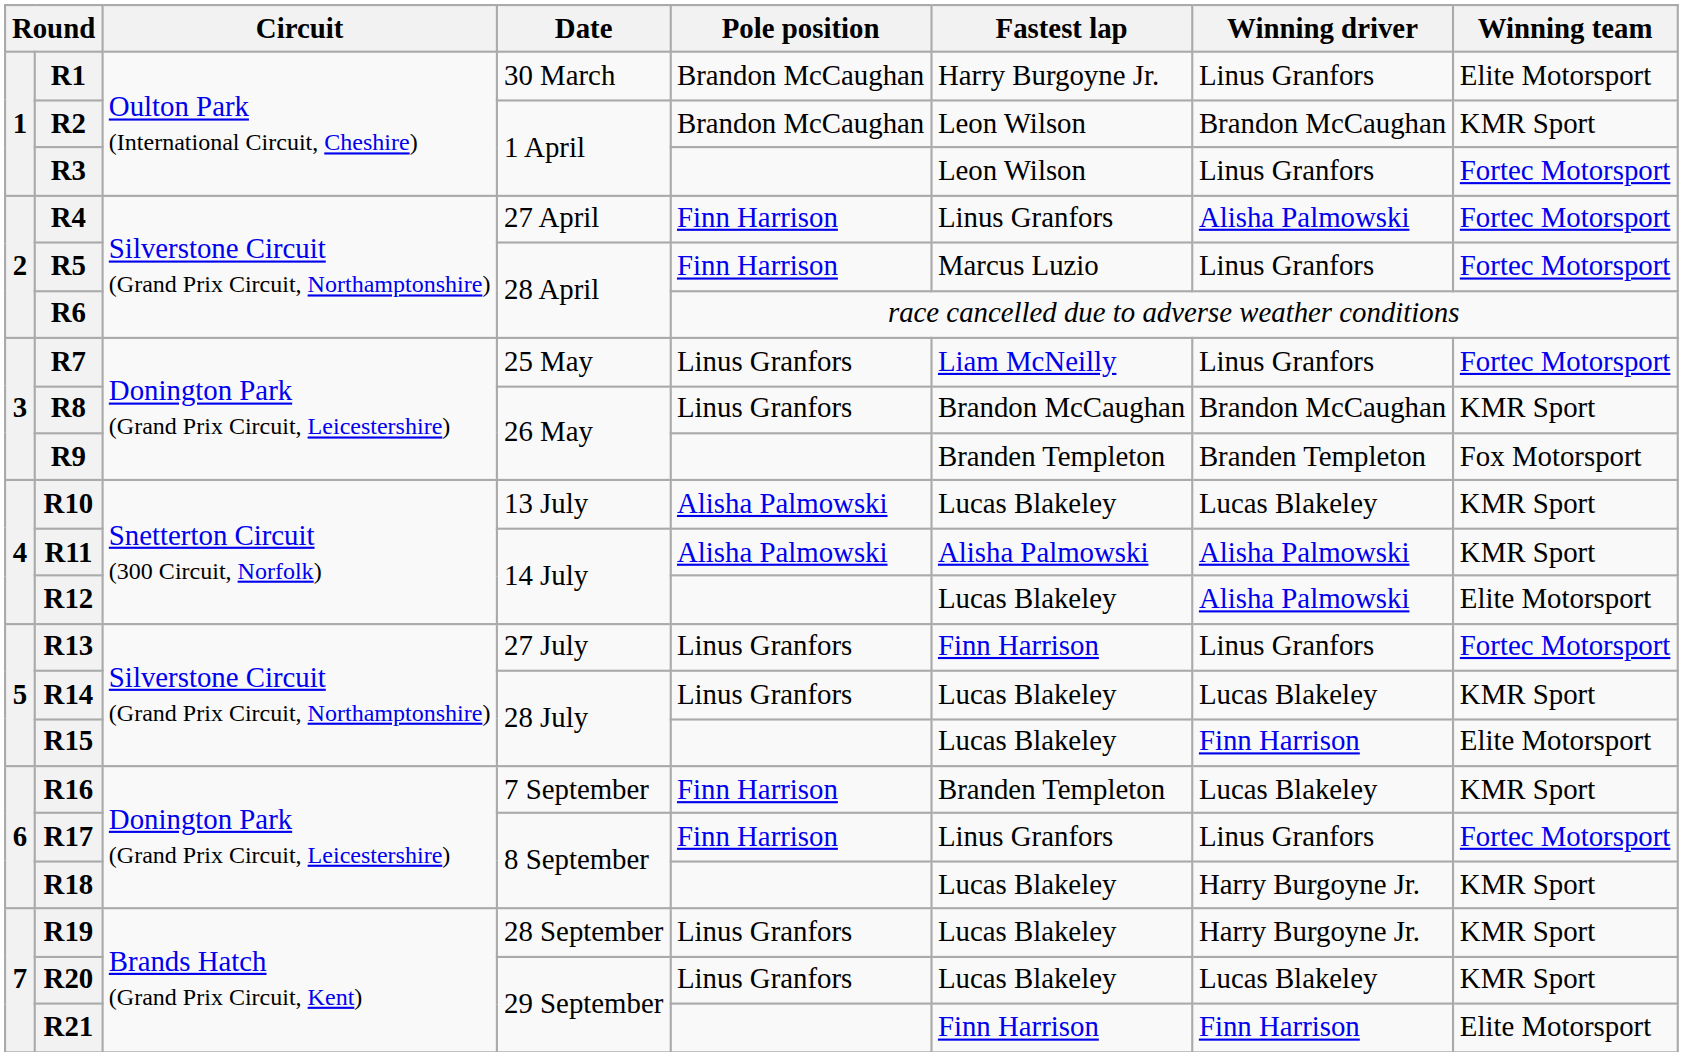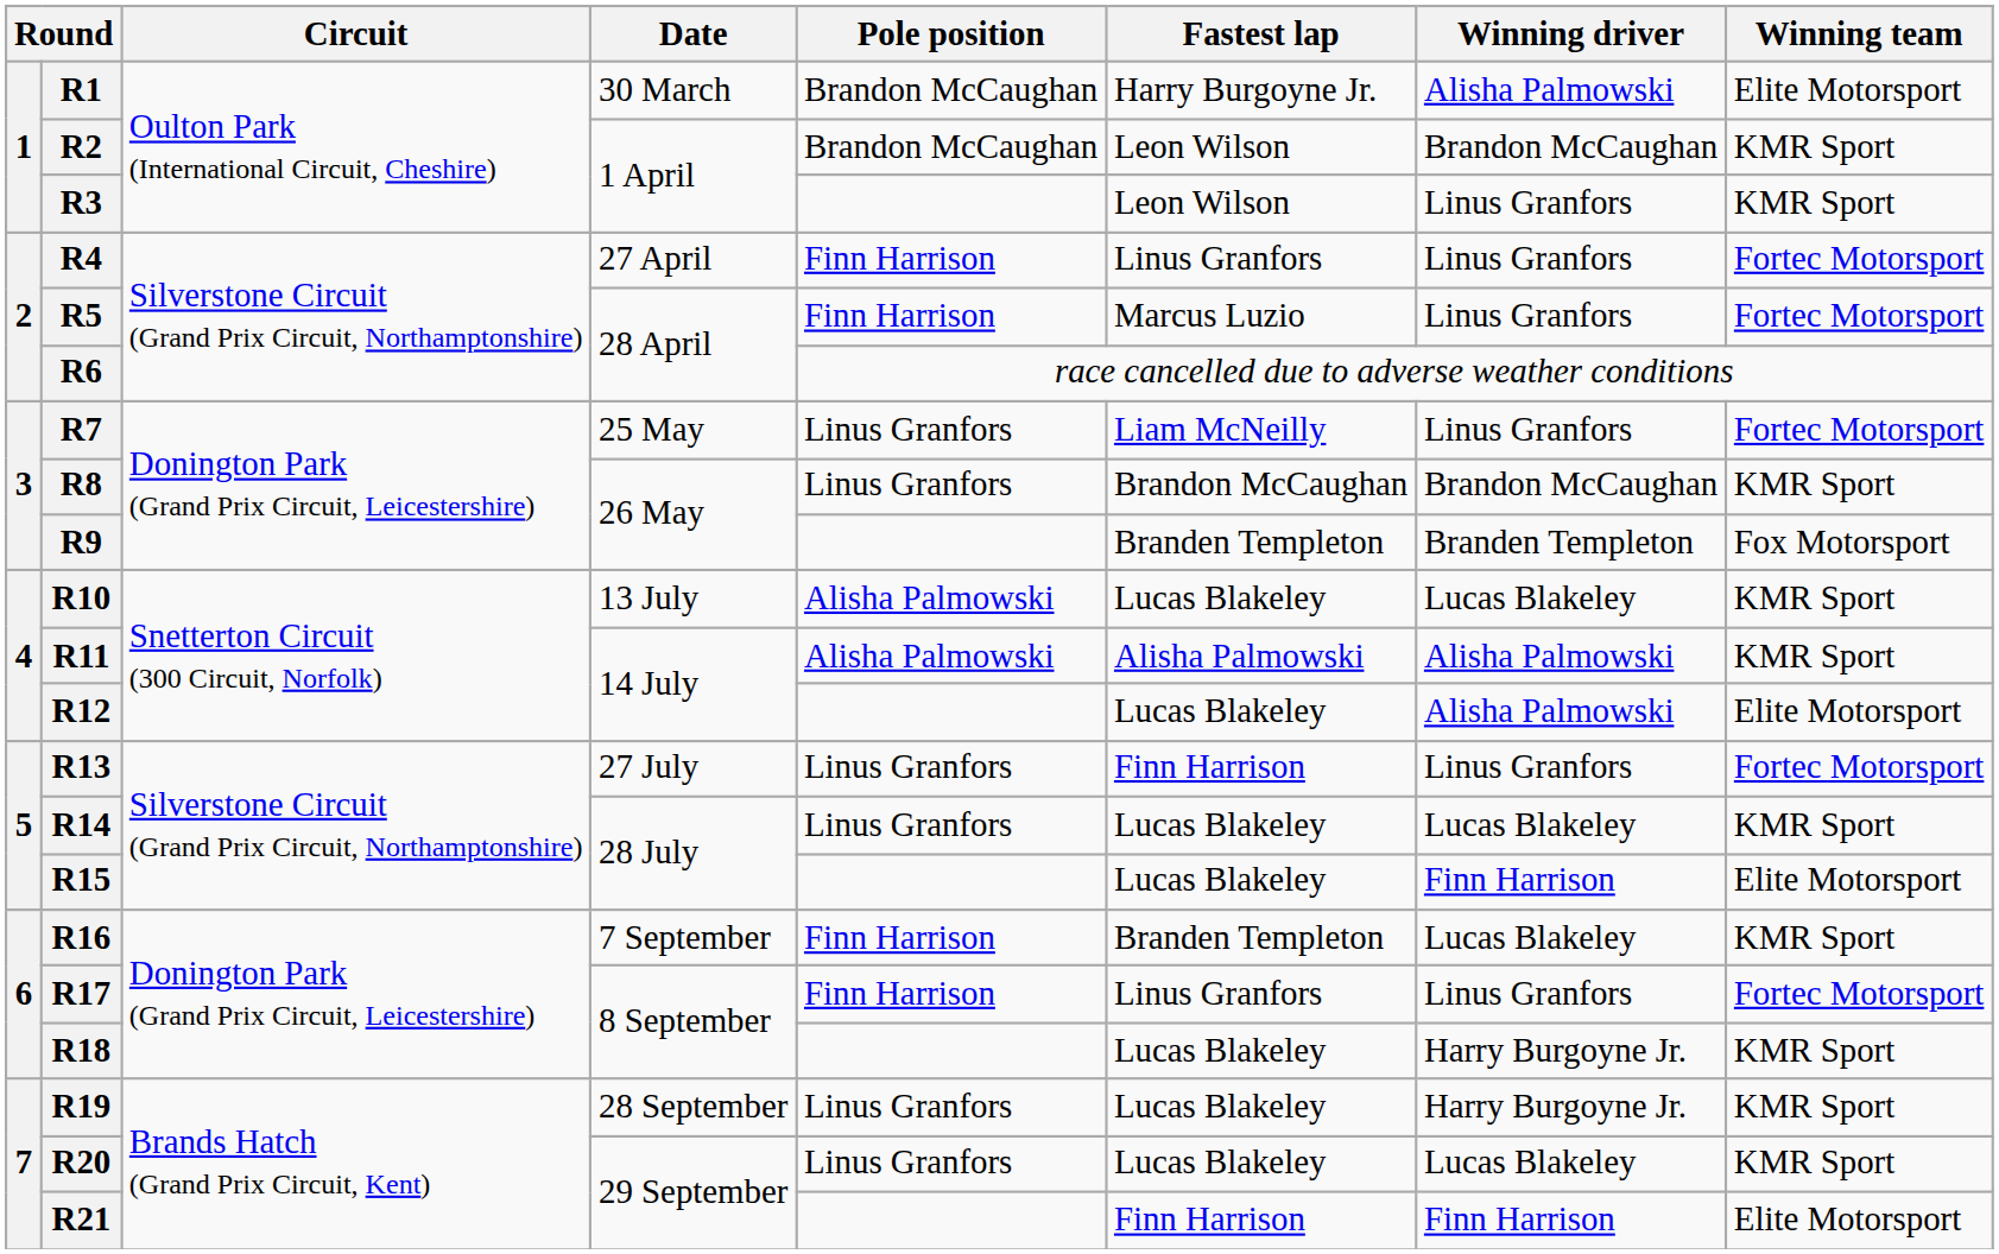 <table class="wikitable" style="font-size: 85%">
 <tr>
 <th colspan=2>Round</th>
 <th>Circuit</th>
 <th>Date</th>
 <th>Pole position</th>
 <th>Fastest lap</th>
 <th>Winning driver</th>
 <th>Winning team</th>
 </tr>
 <tr>
 <th rowspan=3>1</th>
 <th>R1</th>
 <td rowspan=3><a href='#'>Oulton Park</a><br><small>(International Circuit, <a href='#'>Cheshire</a>)</small></td>
 <td>30 March</td>
 <td nowrap> Brandon McCaughan</td>
 <td> Harry Burgoyne Jr.</td>
-<td> Linus Granfors</td>
+<td> <a href='#'>Alisha Palmowski</a></td>
 <td> Elite Motorsport</td>
 </tr>
 <tr>
 <th>R2</th>
 <td rowspan="2">1 April</td>
 <td> Brandon McCaughan</td>
 <td> Leon Wilson</td>
 <td nowrap> Brandon McCaughan</td>
 <td> KMR Sport</td>
 </tr>
 <tr>
 <th>R3</th>
 <td></td>
 <td> Leon Wilson</td>
 <td> Linus Granfors</td>
-<td nowrap> <a href='#'>Fortec Motorsport</a></td>
+<td> KMR Sport</td>
 </tr>
 <tr>
 <th rowspan=3>2</th>
 <th>R4</th>
 <td rowspan=3><a href='#'>Silverstone Circuit</a><br><small>(Grand Prix Circuit, <a href='#'>Northamptonshire</a>)</small></td>
 <td>27 April</td>
 <td> <a href='#'>Finn Harrison</a></td>
 <td> Linus Granfors</td>
-<td> <a href='#'>Alisha Palmowski</a></td>
+<td> Linus Granfors</td>
 <td> <a href='#'>Fortec Motorsport</a></td>
 </tr>
 <tr>
 <th>R5</th>
 <td rowspan="2">28 April</td>
 <td> <a href='#'>Finn Harrison</a></td>
 <td> Marcus Luzio</td>
 <td> Linus Granfors</td>
 <td> <a href='#'>Fortec Motorsport</a></td>
 </tr>
 <tr>
 <th>R6</th>
 <td colspan="4"  align="center"><em>race cancelled due to adverse weather conditions</em></td>
 </tr>
 <tr>
 <th rowspan=3>3</th>
 <th>R7</th>
 <td rowspan=3><a href='#'>Donington Park</a><br><small>(Grand Prix Circuit, <a href='#'>Leicestershire</a>)</small></td>
 <td>25 May</td>
 <td> Linus Granfors</td>
 <td> <a href='#'>Liam McNeilly</a></td>
 <td> Linus Granfors</td>
 <td> <a href='#'>Fortec Motorsport</a></td>
 </tr>
 <tr>
 <th>R8</th>
 <td rowspan="2">26 May</td>
 <td> Linus Granfors</td>
 <td nowrap> Brandon McCaughan</td>
 <td> Brandon McCaughan</td>
 <td> KMR Sport</td>
 </tr>
 <tr>
 <th>R9</th>
 <td></td>
 <td> Branden Templeton</td>
 <td> Branden Templeton</td>
 <td> Fox Motorsport</td>
 </tr>
 <tr>
 <th rowspan=3>4</th>
 <th>R10</th>
 <td rowspan=3><a href='#'>Snetterton Circuit</a><br><small>(300 Circuit, <a href='#'>Norfolk</a>)</small></td>
 <td>13 July</td>
 <td> <a href='#'>Alisha Palmowski</a></td>
 <td> Lucas Blakeley</td>
 <td> Lucas Blakeley</td>
 <td> KMR Sport</td>
 </tr>
 <tr>
 <th>R11</th>
 <td rowspan="2">14 July</td>
 <td> <a href='#'>Alisha Palmowski</a></td>
 <td> <a href='#'>Alisha Palmowski</a></td>
 <td> <a href='#'>Alisha Palmowski</a></td>
 <td> KMR Sport</td>
 </tr>
 <tr>
 <th>R12</th>
 <td></td>
 <td> Lucas Blakeley</td>
 <td> <a href='#'>Alisha Palmowski</a></td>
 <td> Elite Motorsport</td>
 </tr>
 <tr>
 <th rowspan=3>5</th>
 <th>R13</th>
 <td rowspan=3><a href='#'>Silverstone Circuit</a><br><small>(Grand Prix Circuit, <a href='#'>Northamptonshire</a>)</small></td>
 <td>27 July</td>
 <td> Linus Granfors</td>
 <td> <a href='#'>Finn Harrison</a></td>
 <td> Linus Granfors</td>
 <td> <a href='#'>Fortec Motorsport</a></td>
 </tr>
 <tr>
 <th>R14</th>
 <td rowspan="2">28 July</td>
 <td> Linus Granfors</td>
 <td> Lucas Blakeley</td>
 <td> Lucas Blakeley</td>
 <td> KMR Sport</td>
 </tr>
 <tr>
 <th>R15</th>
 <td></td>
 <td> Lucas Blakeley</td>
 <td> <a href='#'>Finn Harrison</a></td>
 <td> Elite Motorsport</td>
 </tr>
 <tr>
 <th rowspan=3>6</th>
 <th>R16</th>
 <td rowspan=3><a href='#'>Donington Park</a><br><small>(Grand Prix Circuit, <a href='#'>Leicestershire</a>)</small></td>
 <td>7 September</td>
 <td> <a href='#'>Finn Harrison</a></td>
 <td> Branden Templeton</td>
 <td> Lucas Blakeley</td>
 <td> KMR Sport</td>
 </tr>
 <tr>
 <th>R17</th>
 <td rowspan="2">8 September</td>
 <td> <a href='#'>Finn Harrison</a></td>
 <td> Linus Granfors</td>
 <td> Linus Granfors</td>
 <td> <a href='#'>Fortec Motorsport</a></td>
 </tr>
 <tr>
 <th>R18</th>
 <td></td>
 <td> Lucas Blakeley</td>
 <td> Harry Burgoyne Jr.</td>
 <td> KMR Sport</td>
 </tr>
 <tr>
 <th rowspan=3>7</th>
 <th>R19</th>
 <td rowspan=3><a href='#'>Brands Hatch</a><br><small>(Grand Prix Circuit, <a href='#'>Kent</a>)</small></td>
 <td>28 September</td>
 <td> Linus Granfors</td>
 <td> Lucas Blakeley</td>
 <td> Harry Burgoyne Jr.</td>
 <td> KMR Sport</td>
 </tr>
 <tr>
 <th>R20</th>
 <td rowspan="2">29 September</td>
 <td> Linus Granfors</td>
 <td> Lucas Blakeley</td>
 <td> Lucas Blakeley</td>
 <td> KMR Sport</td>
 </tr>
 <tr>
 <th>R21</th>
 <td></td>
 <td> <a href='#'>Finn Harrison</a></td>
 <td> <a href='#'>Finn Harrison</a></td>
 <td> Elite Motorsport</td>
 </tr>
 </table>
